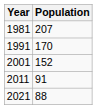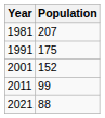 <table class=wikitable>
 <tr>
 <th>Year</th>
 <th>Population</th>
 </tr>
 <tr>
 <td>1981</td>
 <td>207</td>
 </tr>
 <tr>
 <td>1991</td>
-<td>170</td>
+<td>175</td>
 </tr>
 <tr>
 <td>2001</td>
 <td>152</td>
 </tr>
 <tr>
 <td>2011</td>
-<td>91</td>
+<td>99</td>
 </tr>
 <tr>
 <td>2021</td>
 <td>88</td>
 </tr>
 </table>
